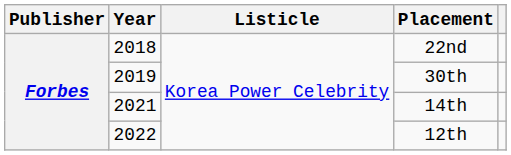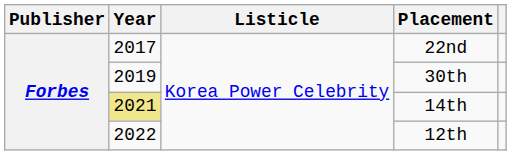 <table class="wikitable plainrowheaders sortable" style="text-align:center">
 <tr>
 <th scope="col">Publisher</th>
 <th scope="col">Year</th>
 <th scope="col">Listicle</th>
 <th scope="col">Placement</th>
 <th scope="col" class="unsortable"></th>
 </tr>
 <tr>
 <th scope="row" rowspan="4"><em><a href='#'>Forbes</a></em></th>
-<td>2018</td>
+<td>2017</td>
 <td rowspan="4" style="text-align:left"><a href='#'>Korea Power Celebrity</a></td>
 <td>22nd</td>
 <td></td>
 </tr>
 <tr>
 <td>2019</td>
 <td>30th</td>
 <td></td>
 </tr>
 <tr>
-<td>2021</td>
+<td style="background: khaki;">2021</td>
 <td>14th</td>
 <td></td>
 </tr>
 <tr>
 <td>2022</td>
 <td>12th</td>
 <td></td>
 </tr>
 </table>
